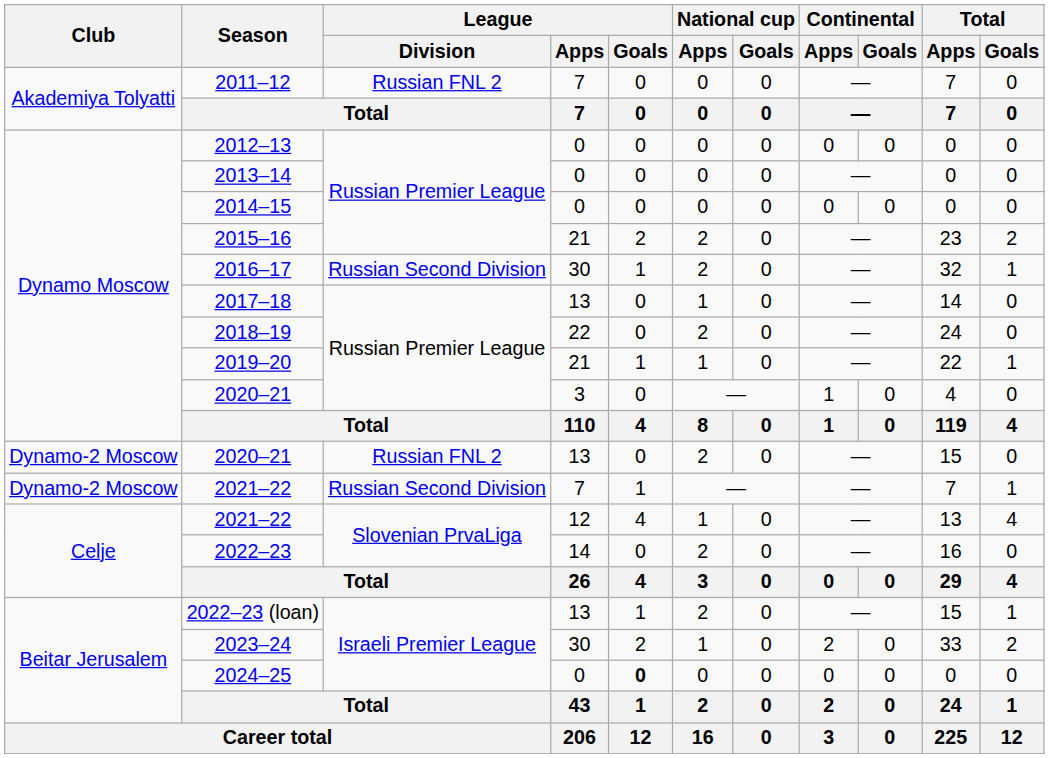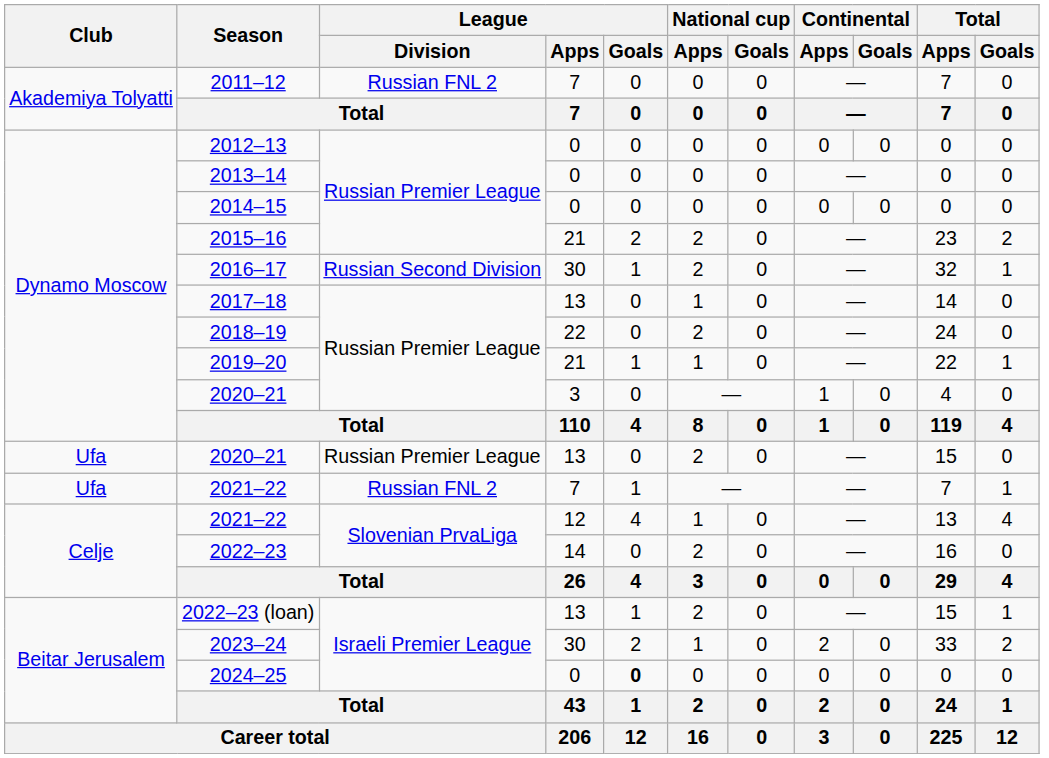 <table class="wikitable" style="text-align:center">
 <tr>
 <th rowspan=2>Club</th>
 <th rowspan=2>Season</th>
 <th colspan=3>League</th>
 <th colspan=2>National cup</th>
 <th colspan=2>Continental</th>
 <th colspan=2>Total</th>
 </tr>
 <tr>
 <th>Division</th>
 <th>Apps</th>
 <th>Goals</th>
 <th>Apps</th>
 <th>Goals</th>
 <th>Apps</th>
 <th>Goals</th>
 <th>Apps</th>
 <th>Goals</th>
 </tr>
 <tr>
 <td rowspan=2><a href='#'>Akademiya Tolyatti</a></td>
 <td rowspan=1><a href='#'>2011–12</a></td>
 <td><a href='#'>Russian FNL 2</a></td>
 <td>7</td>
 <td>0</td>
 <td>0</td>
 <td>0</td>
 <td colspan=2>—</td>
 <td>7</td>
 <td>0</td>
 </tr>
 <tr>
 <th colspan=2>Total</th>
 <th>7</th>
 <th>0</th>
 <th>0</th>
 <th>0</th>
 <th colspan=2>—</th>
 <th>7</th>
 <th>0</th>
 </tr>
 <tr>
 <td rowspan=10><a href='#'>Dynamo Moscow</a></td>
 <td><a href='#'>2012–13</a></td>
 <td rowspan=4><a href='#'>Russian Premier League</a></td>
 <td>0</td>
 <td>0</td>
 <td>0</td>
 <td>0</td>
 <td>0</td>
 <td>0</td>
 <td>0</td>
 <td>0</td>
 </tr>
 <tr>
 <td><a href='#'>2013–14</a></td>
 <td>0</td>
 <td>0</td>
 <td>0</td>
 <td>0</td>
 <td colspan=2>—</td>
 <td>0</td>
 <td>0</td>
 </tr>
 <tr>
 <td><a href='#'>2014–15</a></td>
 <td>0</td>
 <td>0</td>
 <td>0</td>
 <td>0</td>
 <td>0</td>
 <td>0</td>
 <td>0</td>
 <td>0</td>
 </tr>
 <tr>
 <td><a href='#'>2015–16</a></td>
 <td>21</td>
 <td>2</td>
 <td>2</td>
 <td>0</td>
 <td colspan=2>—</td>
 <td>23</td>
 <td>2</td>
 </tr>
 <tr>
 <td><a href='#'>2016–17</a></td>
 <td><a href='#'>Russian Second Division</a></td>
 <td>30</td>
 <td>1</td>
 <td>2</td>
 <td>0</td>
 <td colspan=2>—</td>
 <td>32</td>
 <td>1</td>
 </tr>
 <tr>
 <td><a href='#'>2017–18</a></td>
 <td rowspan="4" valign="center">Russian Premier League</td>
 <td>13</td>
 <td>0</td>
 <td>1</td>
 <td>0</td>
 <td colspan=2>—</td>
 <td>14</td>
 <td>0</td>
 </tr>
 <tr>
 <td><a href='#'>2018–19</a></td>
 <td>22</td>
 <td>0</td>
 <td>2</td>
 <td>0</td>
 <td colspan=2>—</td>
 <td>24</td>
 <td>0</td>
 </tr>
 <tr>
 <td><a href='#'>2019–20</a></td>
 <td>21</td>
 <td>1</td>
 <td>1</td>
 <td>0</td>
 <td colspan=2>—</td>
 <td>22</td>
 <td>1</td>
 </tr>
 <tr>
 <td><a href='#'>2020–21</a></td>
 <td>3</td>
 <td>0</td>
 <td colspan=2>—</td>
 <td>1</td>
 <td>0</td>
 <td>4</td>
 <td>0</td>
 </tr>
 <tr>
 <th colspan=2>Total</th>
 <th>110</th>
 <th>4</th>
 <th>8</th>
 <th>0</th>
 <th>1</th>
 <th>0</th>
 <th>119</th>
 <th>4</th>
 </tr>
 <tr>
-<td><a href='#'>Dynamo-2 Moscow</a></td>
+<td><a href='#'>Ufa</a></td>
 <td><a href='#'>2020–21</a></td>
-<td><a href='#'>Russian FNL 2</a></td>
+<td>Russian Premier League</td>
 <td>13</td>
 <td>0</td>
 <td>2</td>
 <td>0</td>
 <td colspan=2>—</td>
 <td>15</td>
 <td>0</td>
 </tr>
 <tr>
-<td><a href='#'>Dynamo-2 Moscow</a></td>
+<td><a href='#'>Ufa</a></td>
 <td><a href='#'>2021–22</a></td>
-<td><a href='#'>Russian Second Division</a></td>
+<td><a href='#'>Russian FNL 2</a></td>
 <td>7</td>
 <td>1</td>
 <td colspan=2>—</td>
 <td colspan=2>—</td>
 <td>7</td>
 <td>1</td>
 </tr>
 <tr>
 <td rowspan="3"><a href='#'>Celje</a></td>
 <td><a href='#'>2021–22</a></td>
 <td rowspan="2"><a href='#'>Slovenian PrvaLiga</a></td>
 <td>12</td>
 <td>4</td>
 <td>1</td>
 <td>0</td>
 <td colspan=2>—</td>
 <td>13</td>
 <td>4</td>
 </tr>
 <tr>
 <td><a href='#'>2022–23</a></td>
 <td>14</td>
 <td>0</td>
 <td>2</td>
 <td>0</td>
 <td colspan=2>—</td>
 <td>16</td>
 <td>0</td>
 </tr>
 <tr>
 <th colspan=2>Total</th>
 <th>26</th>
 <th>4</th>
 <th>3</th>
 <th>0</th>
 <th>0</th>
 <th>0</th>
 <th>29</th>
 <th>4</th>
 </tr>
 <tr>
 <td rowspan="4"><a href='#'>Beitar Jerusalem</a></td>
 <td><a href='#'>2022–23</a> (loan)</td>
 <td rowspan="3"><a href='#'>Israeli Premier League</a></td>
 <td>13</td>
 <td>1</td>
 <td>2</td>
 <td>0</td>
 <td colspan=2>—</td>
 <td>15</td>
 <td>1</td>
 </tr>
 <tr>
 <td><a href='#'>2023–24</a></td>
 <td>30</td>
 <td>2</td>
 <td>1</td>
 <td>0</td>
 <td>2</td>
 <td>0</td>
 <td>33</td>
 <td>2</td>
 </tr>
 <tr>
 <td><a href='#'>2024–25</a></td>
 <td>0</td>
 <td><strong>0</strong></td>
 <td>0</td>
 <td>0</td>
 <td>0</td>
 <td>0</td>
 <td>0</td>
 <td>0</td>
 </tr>
 <tr>
 <th colspan=2>Total</th>
 <th>43</th>
 <th>1</th>
 <th>2</th>
 <th>0</th>
 <th>2</th>
 <th>0</th>
 <th>24</th>
 <th>1</th>
 </tr>
 <tr>
 <th colspan=3>Career total</th>
 <th>206</th>
 <th>12</th>
 <th>16</th>
 <th>0</th>
 <th>3</th>
 <th>0</th>
 <th>225</th>
 <th>12</th>
 </tr>
 </table>
